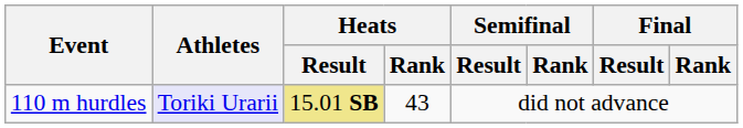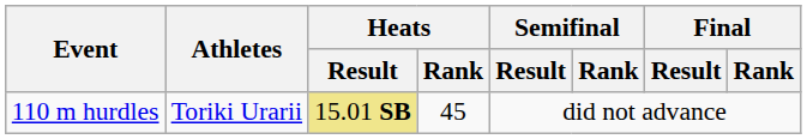 <table class="wikitable" border="1" style="font-size:90%">
 <tr>
 <th rowspan="2">Event</th>
 <th rowspan="2">Athletes</th>
 <th colspan="2">Heats</th>
 <th colspan="2">Semifinal</th>
 <th colspan="2">Final</th>
 </tr>
 <tr>
 <th>Result</th>
 <th>Rank</th>
 <th>Result</th>
 <th>Rank</th>
 <th>Result</th>
 <th>Rank</th>
 </tr>
 <tr>
 <td><a href='#'>110 m hurdles</a></td>
-<td style="background: lavender;"><a href='#'>Toriki Urarii</a></td>
+<td><a href='#'>Toriki Urarii</a></td>
 <td align=center style="background: khaki;">15.01 <strong>SB</strong></td>
-<td align=center>43</td>
+<td align=center>45</td>
 <td align=center colspan=4>did not advance</td>
 </tr>
 </table>
